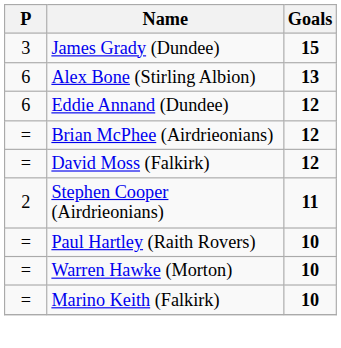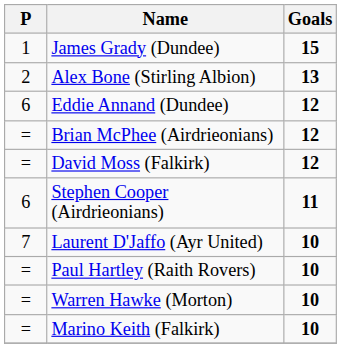 <table class="wikitable" style="text-align: center;">
 <tr>
 <th width=30>P</th>
 <th width=200>Name</th>
 <th width=30>Goals</th>
 </tr>
 <tr>
-<td>3</td>
+<td>1</td>
 <td style="text-align:left;"> <a href='#'>James Grady</a> (Dundee)</td>
 <td><strong>15</strong></td>
 </tr>
 <tr>
-<td>6</td>
+<td>2</td>
 <td style="text-align:left;"> <a href='#'>Alex Bone</a> (Stirling Albion)</td>
 <td><strong>13</strong></td>
 </tr>
 <tr>
 <td>6</td>
 <td style="text-align:left;"> <a href='#'>Eddie Annand</a> (Dundee)</td>
 <td><strong>12</strong></td>
 </tr>
 <tr>
 <td>=</td>
 <td style="text-align:left;"> <a href='#'>Brian McPhee</a> (Airdrieonians)</td>
 <td><strong>12</strong></td>
 </tr>
 <tr>
 <td>=</td>
 <td style="text-align:left;"> <a href='#'>David Moss</a> (Falkirk)</td>
 <td><strong>12</strong></td>
 </tr>
 <tr>
-<td>2</td>
+<td>6</td>
 <td style="text-align:left;"> <a href='#'>Stephen Cooper</a> (Airdrieonians)</td>
 <td><strong>11</strong></td>
+</tr>
+<tr>
+<td>7</td>
+<td style="text-align:left;"> <a href='#'>Laurent D'Jaffo</a> (Ayr United)</td>
+<td><strong>10</strong></td>
 </tr>
 <tr>
 <td>=</td>
 <td style="text-align:left;"> <a href='#'>Paul Hartley</a> (Raith Rovers)</td>
 <td><strong>10</strong></td>
 </tr>
 <tr>
 <td>=</td>
 <td style="text-align:left;"> <a href='#'>Warren Hawke</a> (Morton)</td>
 <td><strong>10</strong></td>
 </tr>
 <tr>
 <td>=</td>
 <td style="text-align:left;"> <a href='#'>Marino Keith</a> (Falkirk)</td>
 <td><strong>10</strong></td>
 </tr>
 <tr>
 </tr>
 </table>
